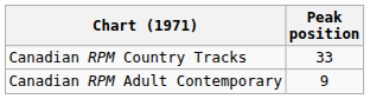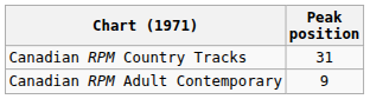 <table class="wikitable sortable">
 <tr>
 <th align="left">Chart (1971)</th>
 <th align="center">Peak<br>position</th>
 </tr>
 <tr>
 <td align="left">Canadian <em>RPM</em> Country Tracks</td>
-<td align="center">33</td>
+<td align="center">31</td>
 </tr>
 <tr>
 <td align="left">Canadian <em>RPM</em> Adult Contemporary</td>
 <td align="center">9</td>
 </tr>
 </table>
